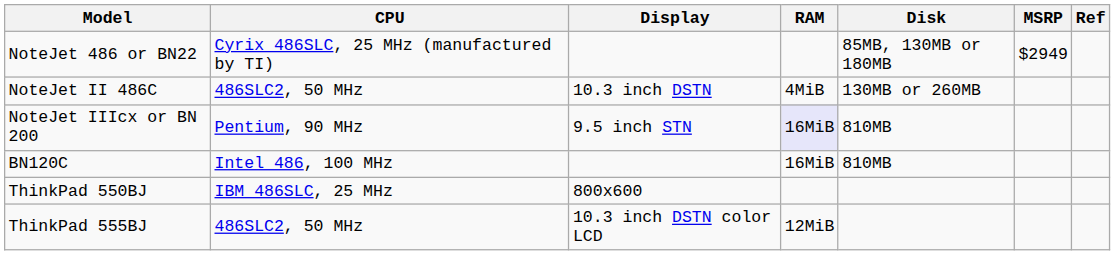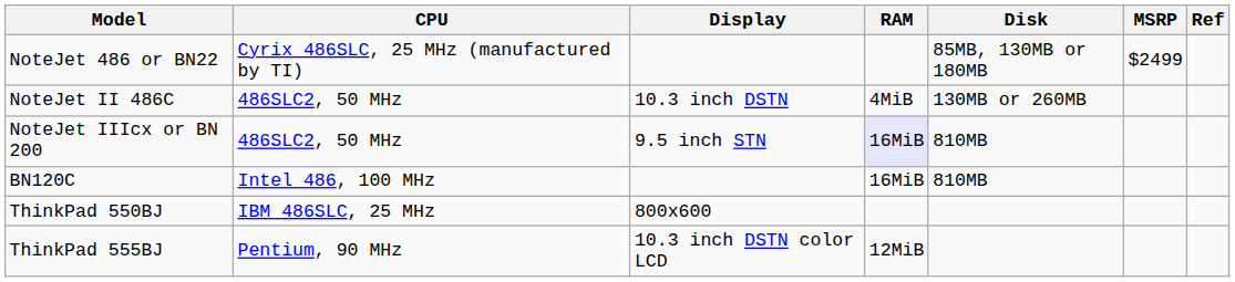 <table class="wikitable">
 <tr>
 <th>Model</th>
 <th>CPU</th>
 <th>Display</th>
 <th>RAM</th>
 <th>Disk</th>
 <th>MSRP</th>
 <th>Ref</th>
 </tr>
 <tr>
 <td>NoteJet 486 or BN22</td>
 <td><a href='#'>Cyrix 486SLC</a>, 25 MHz (manufactured by TI)</td>
 <td></td>
 <td></td>
 <td>85MB, 130MB or 180MB</td>
-<td>$2949</td>
+<td>$2499</td>
 <td></td>
 </tr>
 <tr>
 <td>NoteJet II 486C</td>
 <td><a href='#'>486SLC2</a>, 50 MHz</td>
 <td>10.3 inch <a href='#'>DSTN</a></td>
 <td>4MiB</td>
 <td>130MB or 260MB</td>
 <td></td>
 <td></td>
 </tr>
 <tr>
 <td>NoteJet IIIcx or BN 200</td>
-<td><a href='#'>Pentium</a>, 90 MHz</td>
+<td><a href='#'>486SLC2</a>, 50 MHz</td>
 <td>9.5 inch <a href='#'>STN</a></td>
 <td style="background: lavender;">16MiB</td>
 <td>810MB</td>
 <td></td>
 <td></td>
 </tr>
 <tr>
 <td>BN120C</td>
 <td><a href='#'>Intel 486</a>, 100 MHz</td>
 <td></td>
 <td>16MiB</td>
 <td>810MB</td>
 <td></td>
 <td></td>
 </tr>
 <tr>
 <td>ThinkPad 550BJ</td>
 <td><a href='#'>IBM 486SLC</a>, 25 MHz</td>
 <td>800x600</td>
 <td></td>
 <td></td>
 <td></td>
 <td></td>
 </tr>
 <tr>
 <td>ThinkPad 555BJ</td>
-<td><a href='#'>486SLC2</a>, 50 MHz</td>
+<td><a href='#'>Pentium</a>, 90 MHz</td>
 <td>10.3 inch <a href='#'>DSTN</a> color LCD</td>
 <td>12MiB</td>
 <td></td>
 <td></td>
 <td></td>
 </tr>
 </table>
